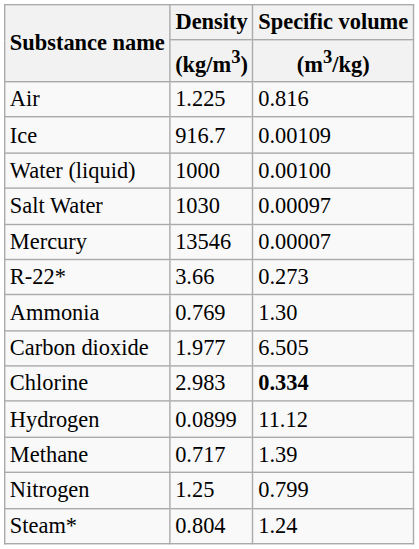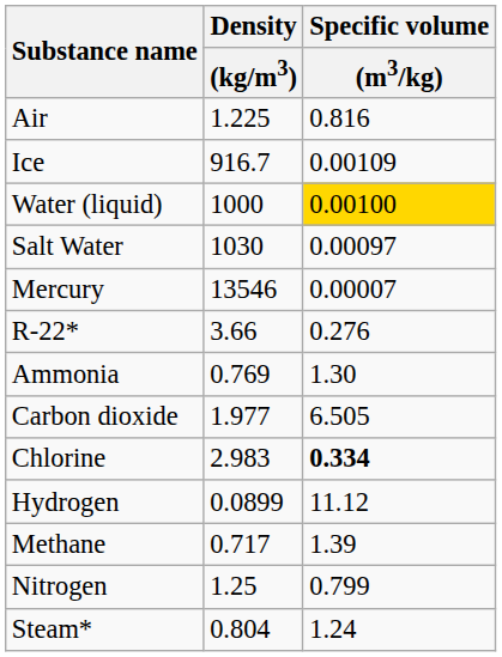 <table class="wikitable">
 <tr>
 <th rowspan=2>Substance name</th>
 <th>Density</th>
 <th>Specific volume</th>
 </tr>
 <tr>
 <th>(kg/m<sup>3</sup>)</th>
 <th>(m<sup>3</sup>/kg)</th>
 </tr>
 <tr>
 <td>Air</td>
 <td>1.225</td>
 <td>0.816</td>
 </tr>
 <tr>
 <td>Ice</td>
 <td>916.7</td>
 <td>0.00109</td>
 </tr>
 <tr>
 <td>Water (liquid)</td>
 <td>1000</td>
-<td>0.00100</td>
+<td style="background: gold;">0.00100</td>
 </tr>
 <tr>
 <td>Salt Water</td>
 <td>1030</td>
 <td>0.00097</td>
 </tr>
 <tr>
 <td>Mercury</td>
 <td>13546</td>
 <td>0.00007</td>
 </tr>
 <tr>
 <td>R-22*</td>
 <td>3.66</td>
-<td>0.273</td>
+<td>0.276</td>
 </tr>
 <tr>
 <td>Ammonia</td>
 <td>0.769</td>
 <td>1.30</td>
 </tr>
 <tr>
 <td>Carbon dioxide</td>
 <td>1.977</td>
 <td>6.505</td>
 </tr>
 <tr>
 <td>Chlorine</td>
 <td>2.983</td>
 <td><strong>0.334</strong></td>
 </tr>
 <tr>
 <td>Hydrogen</td>
 <td>0.0899</td>
 <td>11.12</td>
 </tr>
 <tr>
 <td>Methane</td>
 <td>0.717</td>
 <td>1.39</td>
 </tr>
 <tr>
 <td>Nitrogen</td>
 <td>1.25</td>
 <td>0.799</td>
 </tr>
 <tr>
 <td>Steam*</td>
 <td>0.804</td>
 <td>1.24</td>
 </tr>
 </table>
